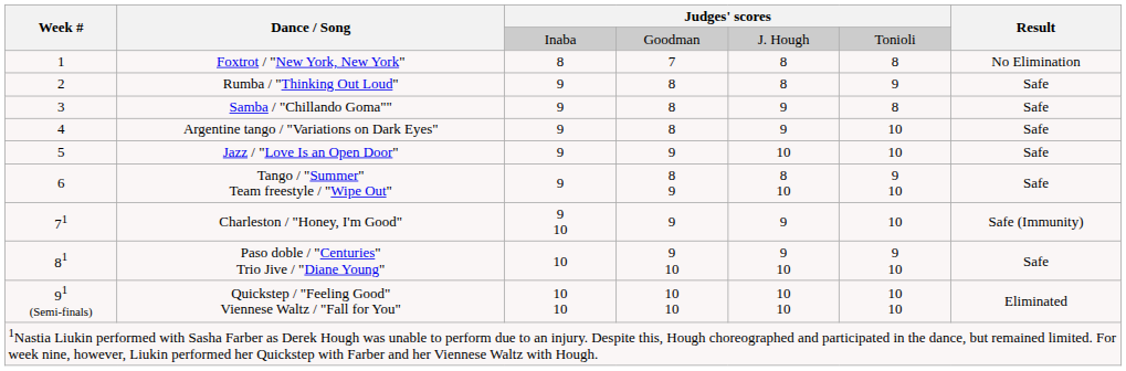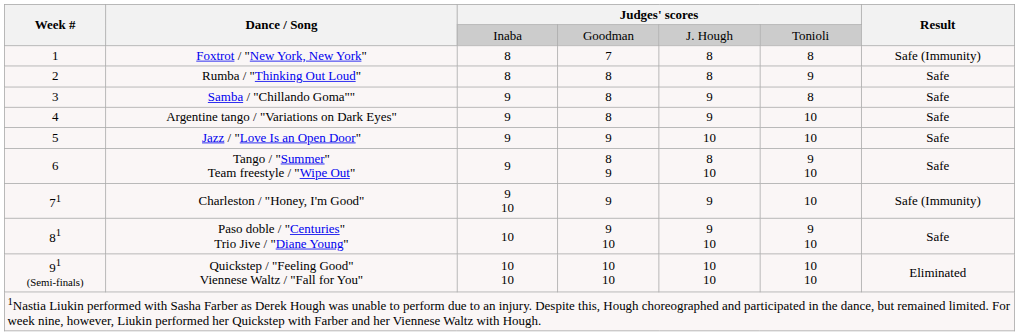 <table class="wikitable collapsible collapsed">
 <tr style="text-align: center; background:#ccc;">
 <th rowspan="2">Week #</th>
 <th rowspan="2">Dance / Song</th>
 <th colspan="4">Judges' scores</th>
 <th rowspan="2">Result</th>
 </tr>
 <tr style="text-align: center; background:#ccc;">
 <td style="width:10%; ">Inaba</td>
 <td style="width:10%; ">Goodman</td>
 <td style="width:10%; ">J. Hough</td>
 <td style="width:10%; ">Tonioli</td>
 </tr>
 <tr style="text-align: center; background:#faf6f6;">
 <td>1</td>
 <td><a href='#'>Foxtrot</a> / "<a href='#'>New York, New York</a>"</td>
 <td>8</td>
 <td>7</td>
 <td>8</td>
 <td>8</td>
-<td>No Elimination</td>
+<td>Safe (Immunity)</td>
 </tr>
 <tr style="text-align: center; background:#faf6f6;">
 <td>2</td>
 <td>Rumba / "<a href='#'>Thinking Out Loud</a>"</td>
-<td>9</td>
+<td>8</td>
 <td>8</td>
 <td>8</td>
 <td>9</td>
 <td>Safe</td>
 </tr>
 <tr style="text-align: center; background:#faf6f6;">
 <td>3</td>
 <td><a href='#'>Samba</a> / "Chillando Goma""</td>
 <td>9</td>
 <td>8</td>
 <td>9</td>
 <td>8</td>
 <td>Safe</td>
 </tr>
 <tr style="text-align: center; background:#faf6f6;">
 <td>4</td>
 <td>Argentine tango / "Variations on Dark Eyes"</td>
 <td>9</td>
 <td>8</td>
 <td>9</td>
 <td>10</td>
 <td>Safe</td>
 </tr>
 <tr style="text-align: center; background:#faf6f6;">
 <td>5</td>
 <td><a href='#'>Jazz</a> / "<a href='#'>Love Is an Open Door</a>"</td>
 <td>9</td>
 <td>9</td>
 <td>10</td>
 <td>10</td>
 <td>Safe</td>
 </tr>
 <tr style="text-align: center; background:#faf6f6;">
 <td>6</td>
 <td>Tango / "<a href='#'>Summer</a>" <br> Team freestyle / "<a href='#'>Wipe Out</a>"</td>
 <td>9</td>
 <td>8<br>9</td>
 <td>8<br>10</td>
 <td>9<br>10</td>
 <td>Safe</td>
 </tr>
 <tr style="text-align: center; background:#faf6f6;">
 <td>7<sup>1</sup></td>
 <td>Charleston / "Honey, I'm Good"</td>
 <td>9<br>10</td>
 <td>9</td>
 <td>9</td>
 <td>10</td>
 <td>Safe (Immunity)</td>
 </tr>
 <tr style="text-align: center; background:#faf6f6;">
 <td>8<sup>1</sup></td>
 <td>Paso doble / "<a href='#'>Centuries</a>" <br> Trio Jive / "<a href='#'>Diane Young</a>"</td>
 <td>10</td>
 <td>9<br>10</td>
 <td>9<br>10</td>
 <td>9<br>10</td>
 <td>Safe</td>
 </tr>
 <tr style="text-align: center; background:#faf6f6;">
 <td>9<sup>1</sup><br><small>(Semi-finals)</small></td>
 <td>Quickstep / "Feeling Good" <br> Viennese Waltz / "Fall for You"</td>
 <td>10<br>10</td>
 <td>10<br>10</td>
 <td>10<br>10</td>
 <td>10<br>10</td>
 <td>Eliminated</td>
 </tr>
 <tr>
 <td colspan="7" style="background:#faf6f6; text-align:left;"><sup>1</sup>Nastia Liukin performed with Sasha Farber as Derek Hough was unable to perform due to an injury. Despite this, Hough choreographed and participated in the dance, but remained limited. For week nine, however, Liukin performed her Quickstep with Farber and her Viennese Waltz with Hough.</td>
 </tr>
 </table>
